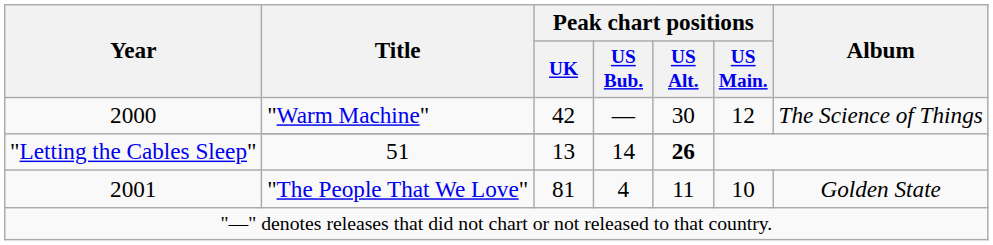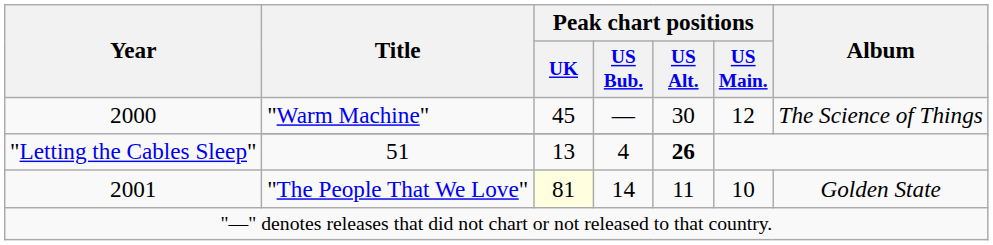 <table class="wikitable" style="text-align:center">
 <tr>
 <th rowspan="2">Year</th>
 <th rowspan="2">Title</th>
 <th colspan="4">Peak chart positions</th>
 <th rowspan="2">Album</th>
 </tr>
 <tr style="font-size:smaller;">
 <th width="35"><a href='#'>UK</a><br></th>
 <th width="35"><a href='#'>US<br>Bub.</a><br></th>
 <th width="35"><a href='#'>US<br>Alt.</a><br></th>
 <th width="35"><a href='#'>US<br>Main.</a><br></th>
 </tr>
 <tr>
 <td rowspan="2">2000</td>
 <td align="left">"<a href='#'>Warm Machine</a>"</td>
-<td>42</td>
+<td>45</td>
 <td>—</td>
 <td>30</td>
 <td>12</td>
 <td rowspan="2"><em>The Science of Things</em></td>
 </tr>
 <tr>
 </tr>
 <tr>
 <td align="left">"<a href='#'>Letting the Cables Sleep</a>"</td>
 <td>51</td>
 <td>13</td>
-<td>14</td>
+<td>4</td>
 <td><strong>26</strong></td>
 </tr>
 <tr>
 <td>2001</td>
 <td align="left">"<a href='#'>The People That We Love</a>"</td>
-<td>81</td>
-<td>4</td>
+<td style="background: lightyellow;">81</td>
+<td>14</td>
 <td>11</td>
 <td>10</td>
 <td><em>Golden State</em></td>
 </tr>
 <tr>
 <td colspan="7" style="font-size:85%">"—" denotes releases that did not chart or not released to that country.</td>
 </tr>
 </table>
